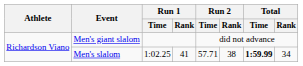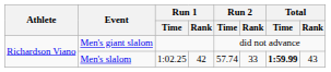 <table class=wikitable style=font-size:90%;text-align:center>
 <tr>
 <th rowspan=2>Athlete</th>
 <th rowspan=2>Event</th>
 <th colspan=2>Run 1</th>
 <th colspan=2>Run 2</th>
 <th colspan=2>Total</th>
 </tr>
 <tr style="font-size:95%">
 <th>Time</th>
 <th>Rank</th>
 <th>Time</th>
 <th>Rank</th>
 <th>Time</th>
 <th>Rank</th>
 </tr>
 <tr>
 <td align=left rowspan=2><a href='#'>Richardson Viano</a></td>
 <td align=left><a href='#'>Men's giant slalom</a></td>
 <td colspan=2></td>
 <td colspan=4>did not advance</td>
 </tr>
 <tr>
 <td align=left><a href='#'>Men's slalom</a></td>
 <td>1:02.25</td>
-<td>41</td>
-<td>57.71</td>
-<td>38</td>
+<td>42</td>
+<td>57.74</td>
+<td>33</td>
 <td><strong>1:59.99</strong></td>
-<td>34</td>
+<td>43</td>
 </tr>
 </table>
